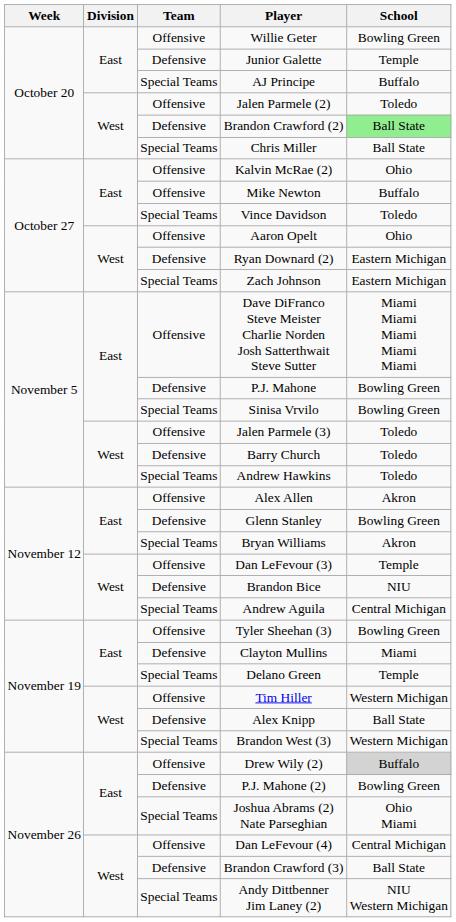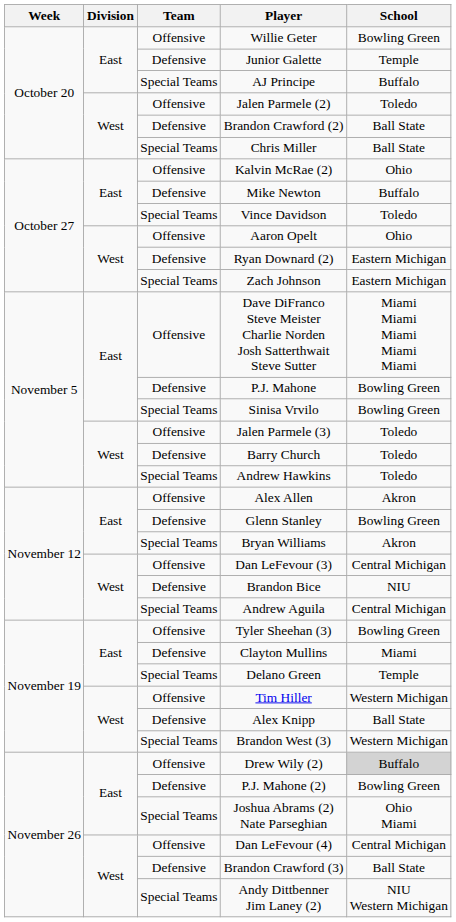 <table class="wikitable" style="text-align:center; font-size:90%;">
 <tr>
 <th>Week</th>
 <th>Division</th>
 <th>Team</th>
 <th>Player</th>
 <th>School</th>
 </tr>
 <tr>
 <td rowspan=6>October 20</td>
 <td rowspan=3>East</td>
 <td>Offensive</td>
 <td>Willie Geter</td>
 <td>Bowling Green</td>
 </tr>
 <tr>
 <td>Defensive</td>
 <td>Junior Galette</td>
 <td>Temple</td>
 </tr>
 <tr>
 <td>Special Teams</td>
 <td>AJ Principe</td>
 <td>Buffalo</td>
 </tr>
 <tr>
 <td rowspan=3>West</td>
 <td>Offensive</td>
 <td>Jalen Parmele (2)</td>
 <td>Toledo</td>
 </tr>
 <tr>
 <td>Defensive</td>
 <td>Brandon Crawford (2)</td>
-<td style="background: lightgreen;">Ball State</td>
+<td>Ball State</td>
 </tr>
 <tr>
 <td>Special Teams</td>
 <td>Chris Miller</td>
 <td>Ball State</td>
 </tr>
 <tr>
 <td rowspan=6>October 27</td>
 <td rowspan=3>East</td>
 <td>Offensive</td>
 <td>Kalvin McRae (2)</td>
 <td>Ohio</td>
 </tr>
 <tr>
-<td>Offensive</td>
+<td>Defensive</td>
 <td>Mike Newton</td>
 <td>Buffalo</td>
 </tr>
 <tr>
 <td>Special Teams</td>
 <td>Vince Davidson</td>
 <td>Toledo</td>
 </tr>
 <tr>
 <td rowspan=3>West</td>
 <td>Offensive</td>
 <td>Aaron Opelt</td>
 <td>Ohio</td>
 </tr>
 <tr>
 <td>Defensive</td>
 <td>Ryan Downard (2)</td>
 <td>Eastern Michigan</td>
 </tr>
 <tr>
 <td>Special Teams</td>
 <td>Zach Johnson</td>
 <td>Eastern Michigan</td>
 </tr>
 <tr>
 <td rowspan=6>November 5</td>
 <td rowspan=3>East</td>
 <td>Offensive</td>
 <td>Dave DiFranco<br>Steve Meister<br>Charlie Norden<br>Josh Satterthwait<br>Steve Sutter</td>
 <td>Miami<br>Miami<br>Miami<br>Miami<br>Miami</td>
 </tr>
 <tr>
 <td>Defensive</td>
 <td>P.J. Mahone</td>
 <td>Bowling Green</td>
 </tr>
 <tr>
 <td>Special Teams</td>
 <td>Sinisa Vrvilo</td>
 <td>Bowling Green</td>
 </tr>
 <tr>
 <td rowspan=3>West</td>
 <td>Offensive</td>
 <td>Jalen Parmele (3)</td>
 <td>Toledo</td>
 </tr>
 <tr>
 <td>Defensive</td>
 <td>Barry Church</td>
 <td>Toledo</td>
 </tr>
 <tr>
 <td>Special Teams</td>
 <td>Andrew Hawkins</td>
 <td>Toledo</td>
 </tr>
 <tr>
 <td rowspan=6>November 12</td>
 <td rowspan=3>East</td>
 <td>Offensive</td>
 <td>Alex Allen</td>
 <td>Akron</td>
 </tr>
 <tr>
 <td>Defensive</td>
 <td>Glenn Stanley</td>
 <td>Bowling Green</td>
 </tr>
 <tr>
 <td>Special Teams</td>
 <td>Bryan Williams</td>
 <td>Akron</td>
 </tr>
 <tr>
 <td rowspan=3>West</td>
 <td>Offensive</td>
 <td>Dan LeFevour (3)</td>
-<td>Temple</td>
+<td>Central Michigan</td>
 </tr>
 <tr>
 <td>Defensive</td>
 <td>Brandon Bice</td>
 <td>NIU</td>
 </tr>
 <tr>
 <td>Special Teams</td>
 <td>Andrew Aguila</td>
 <td>Central Michigan</td>
 </tr>
 <tr>
 <td rowspan=6>November 19</td>
 <td rowspan=3>East</td>
 <td>Offensive</td>
 <td>Tyler Sheehan (3)</td>
 <td>Bowling Green</td>
 </tr>
 <tr>
 <td>Defensive</td>
 <td>Clayton Mullins</td>
 <td>Miami</td>
 </tr>
 <tr>
 <td>Special Teams</td>
 <td>Delano Green</td>
 <td>Temple</td>
 </tr>
 <tr>
 <td rowspan=3>West</td>
 <td>Offensive</td>
 <td><a href='#'>Tim Hiller</a></td>
 <td>Western Michigan</td>
 </tr>
 <tr>
 <td>Defensive</td>
 <td>Alex Knipp</td>
 <td>Ball State</td>
 </tr>
 <tr>
 <td>Special Teams</td>
 <td>Brandon West (3)</td>
 <td>Western Michigan</td>
 </tr>
 <tr>
 <td rowspan=6>November 26</td>
 <td rowspan=3>East</td>
 <td>Offensive</td>
 <td>Drew Wily (2)</td>
 <td style="background: lightgrey;">Buffalo</td>
 </tr>
 <tr>
 <td>Defensive</td>
 <td>P.J. Mahone (2)</td>
 <td>Bowling Green</td>
 </tr>
 <tr>
 <td>Special Teams</td>
 <td>Joshua Abrams (2)<br>Nate Parseghian</td>
 <td>Ohio<br>Miami</td>
 </tr>
 <tr>
 <td rowspan=3>West</td>
 <td>Offensive</td>
 <td>Dan LeFevour (4)</td>
 <td>Central Michigan</td>
 </tr>
 <tr>
 <td>Defensive</td>
 <td>Brandon Crawford (3)</td>
 <td>Ball State</td>
 </tr>
 <tr>
 <td>Special Teams</td>
 <td>Andy Dittbenner<br>Jim Laney (2)</td>
 <td>NIU<br>Western Michigan</td>
 </tr>
 </table>
